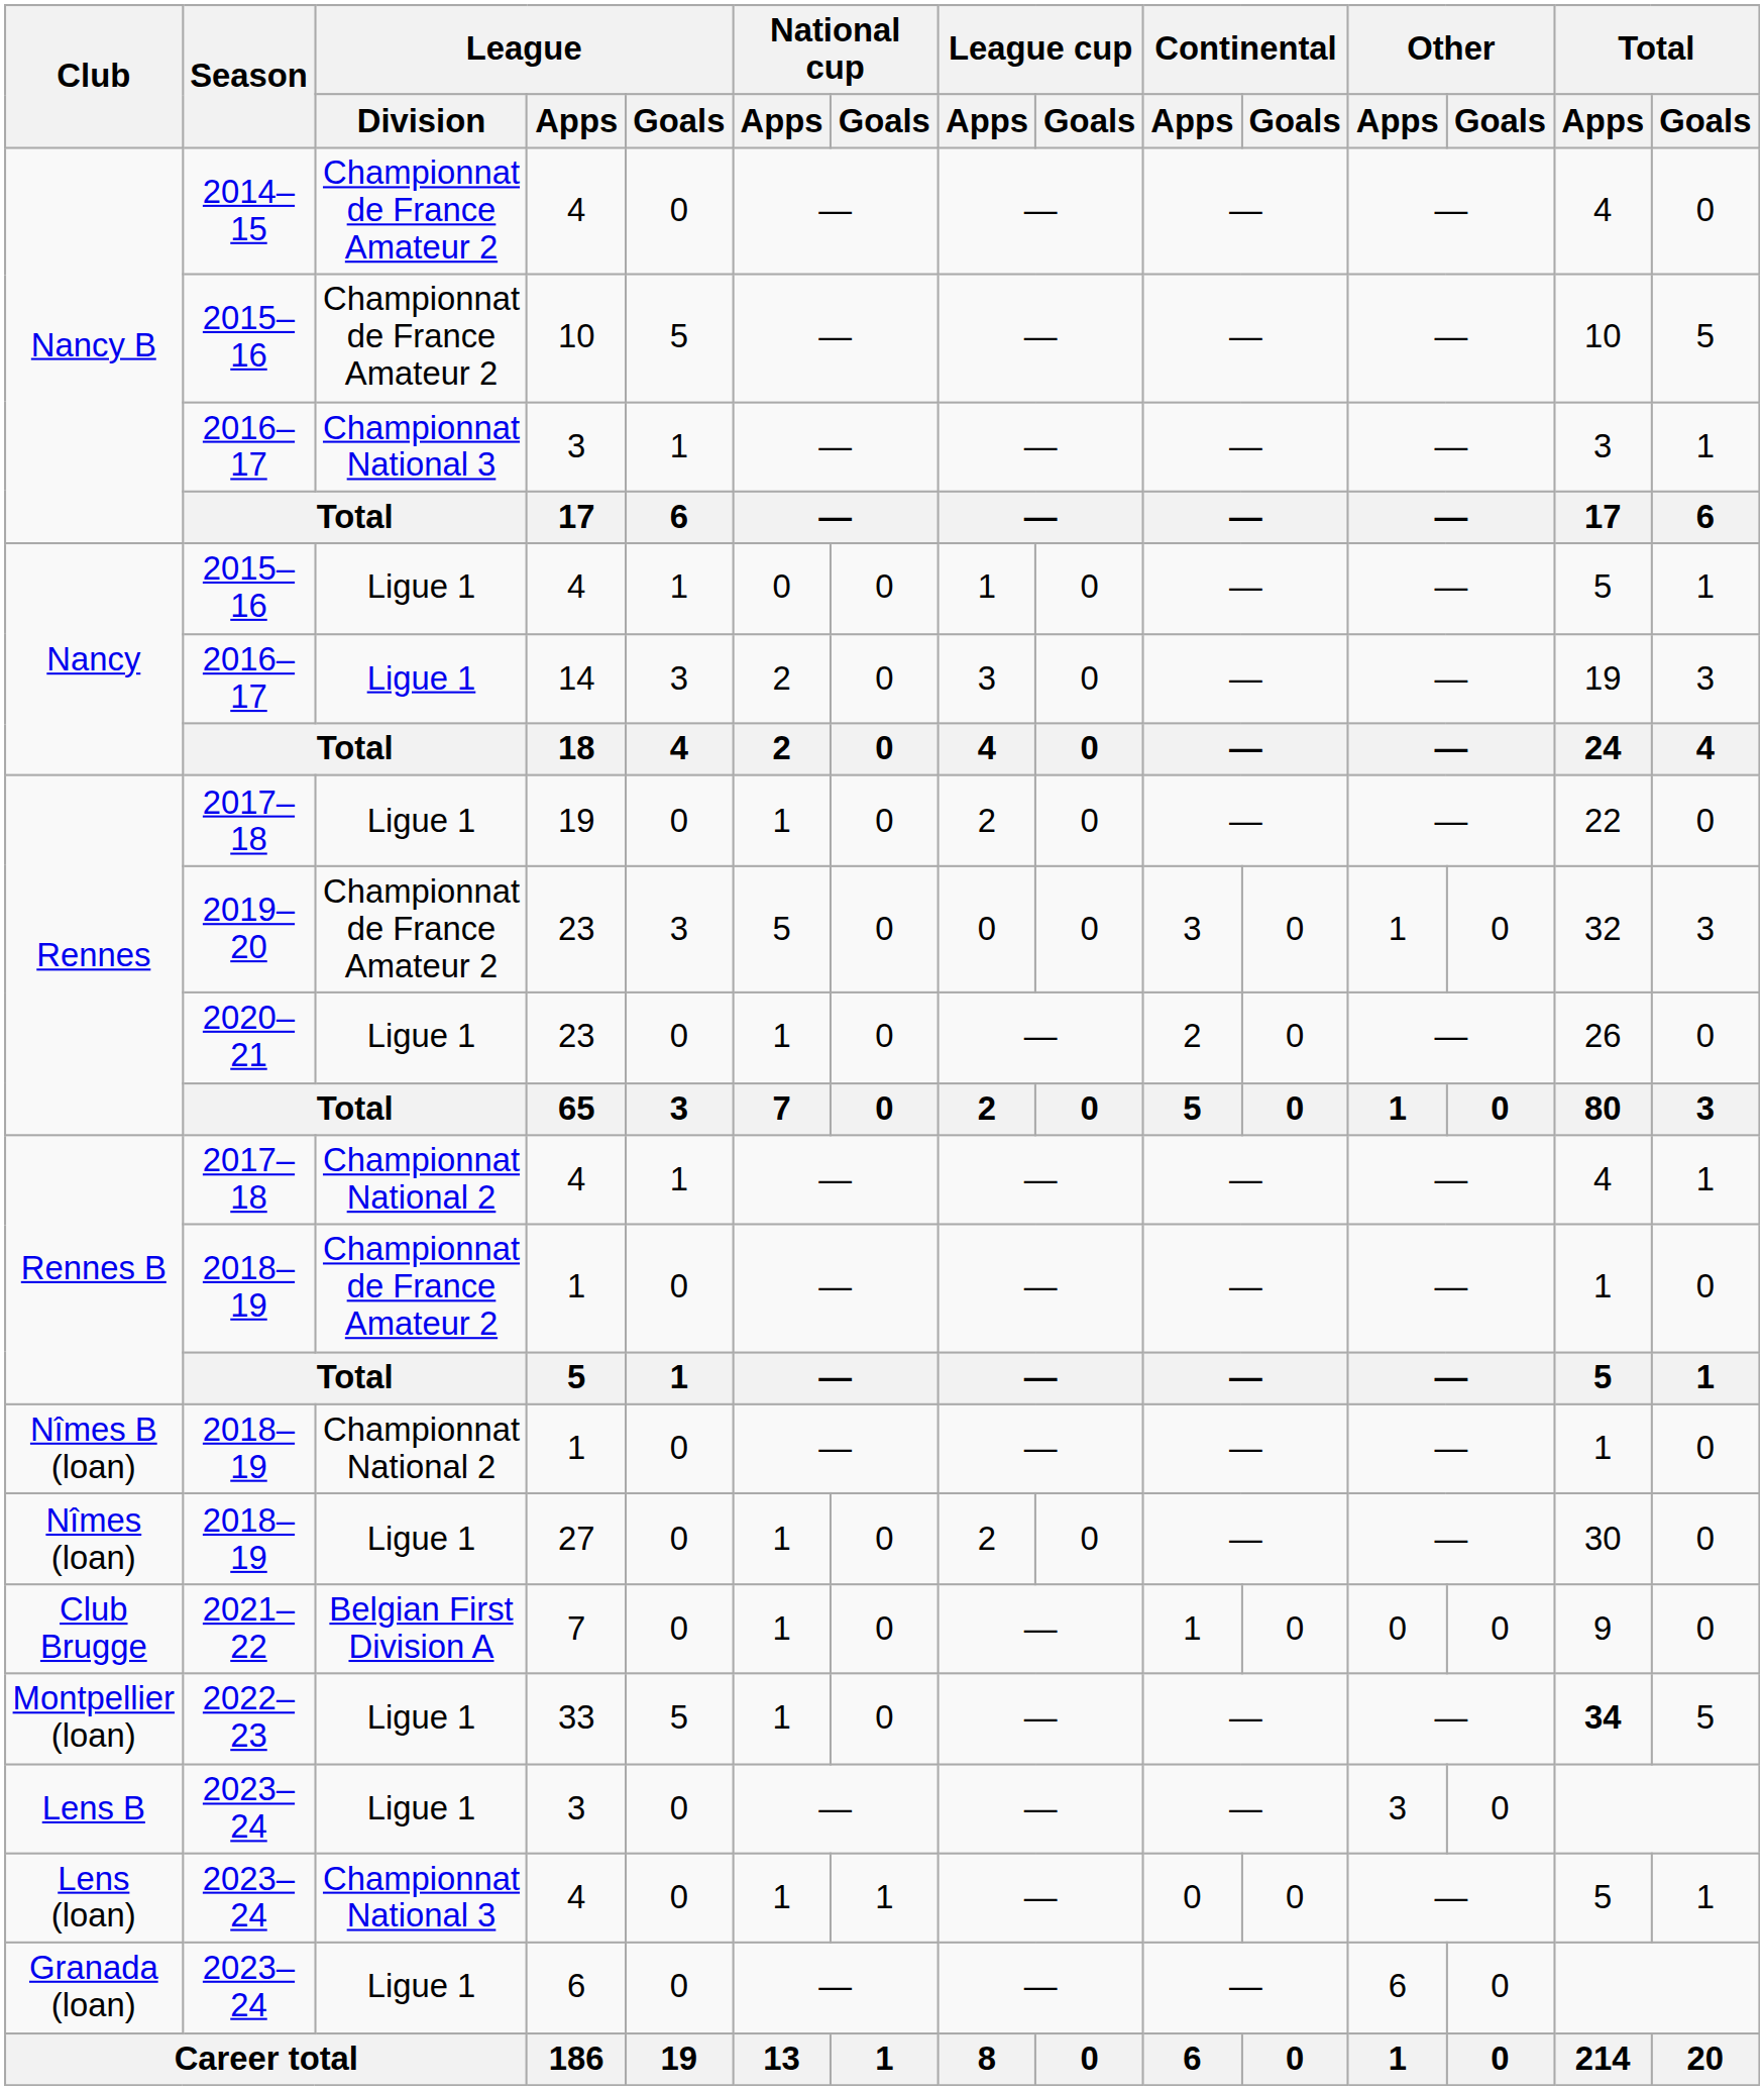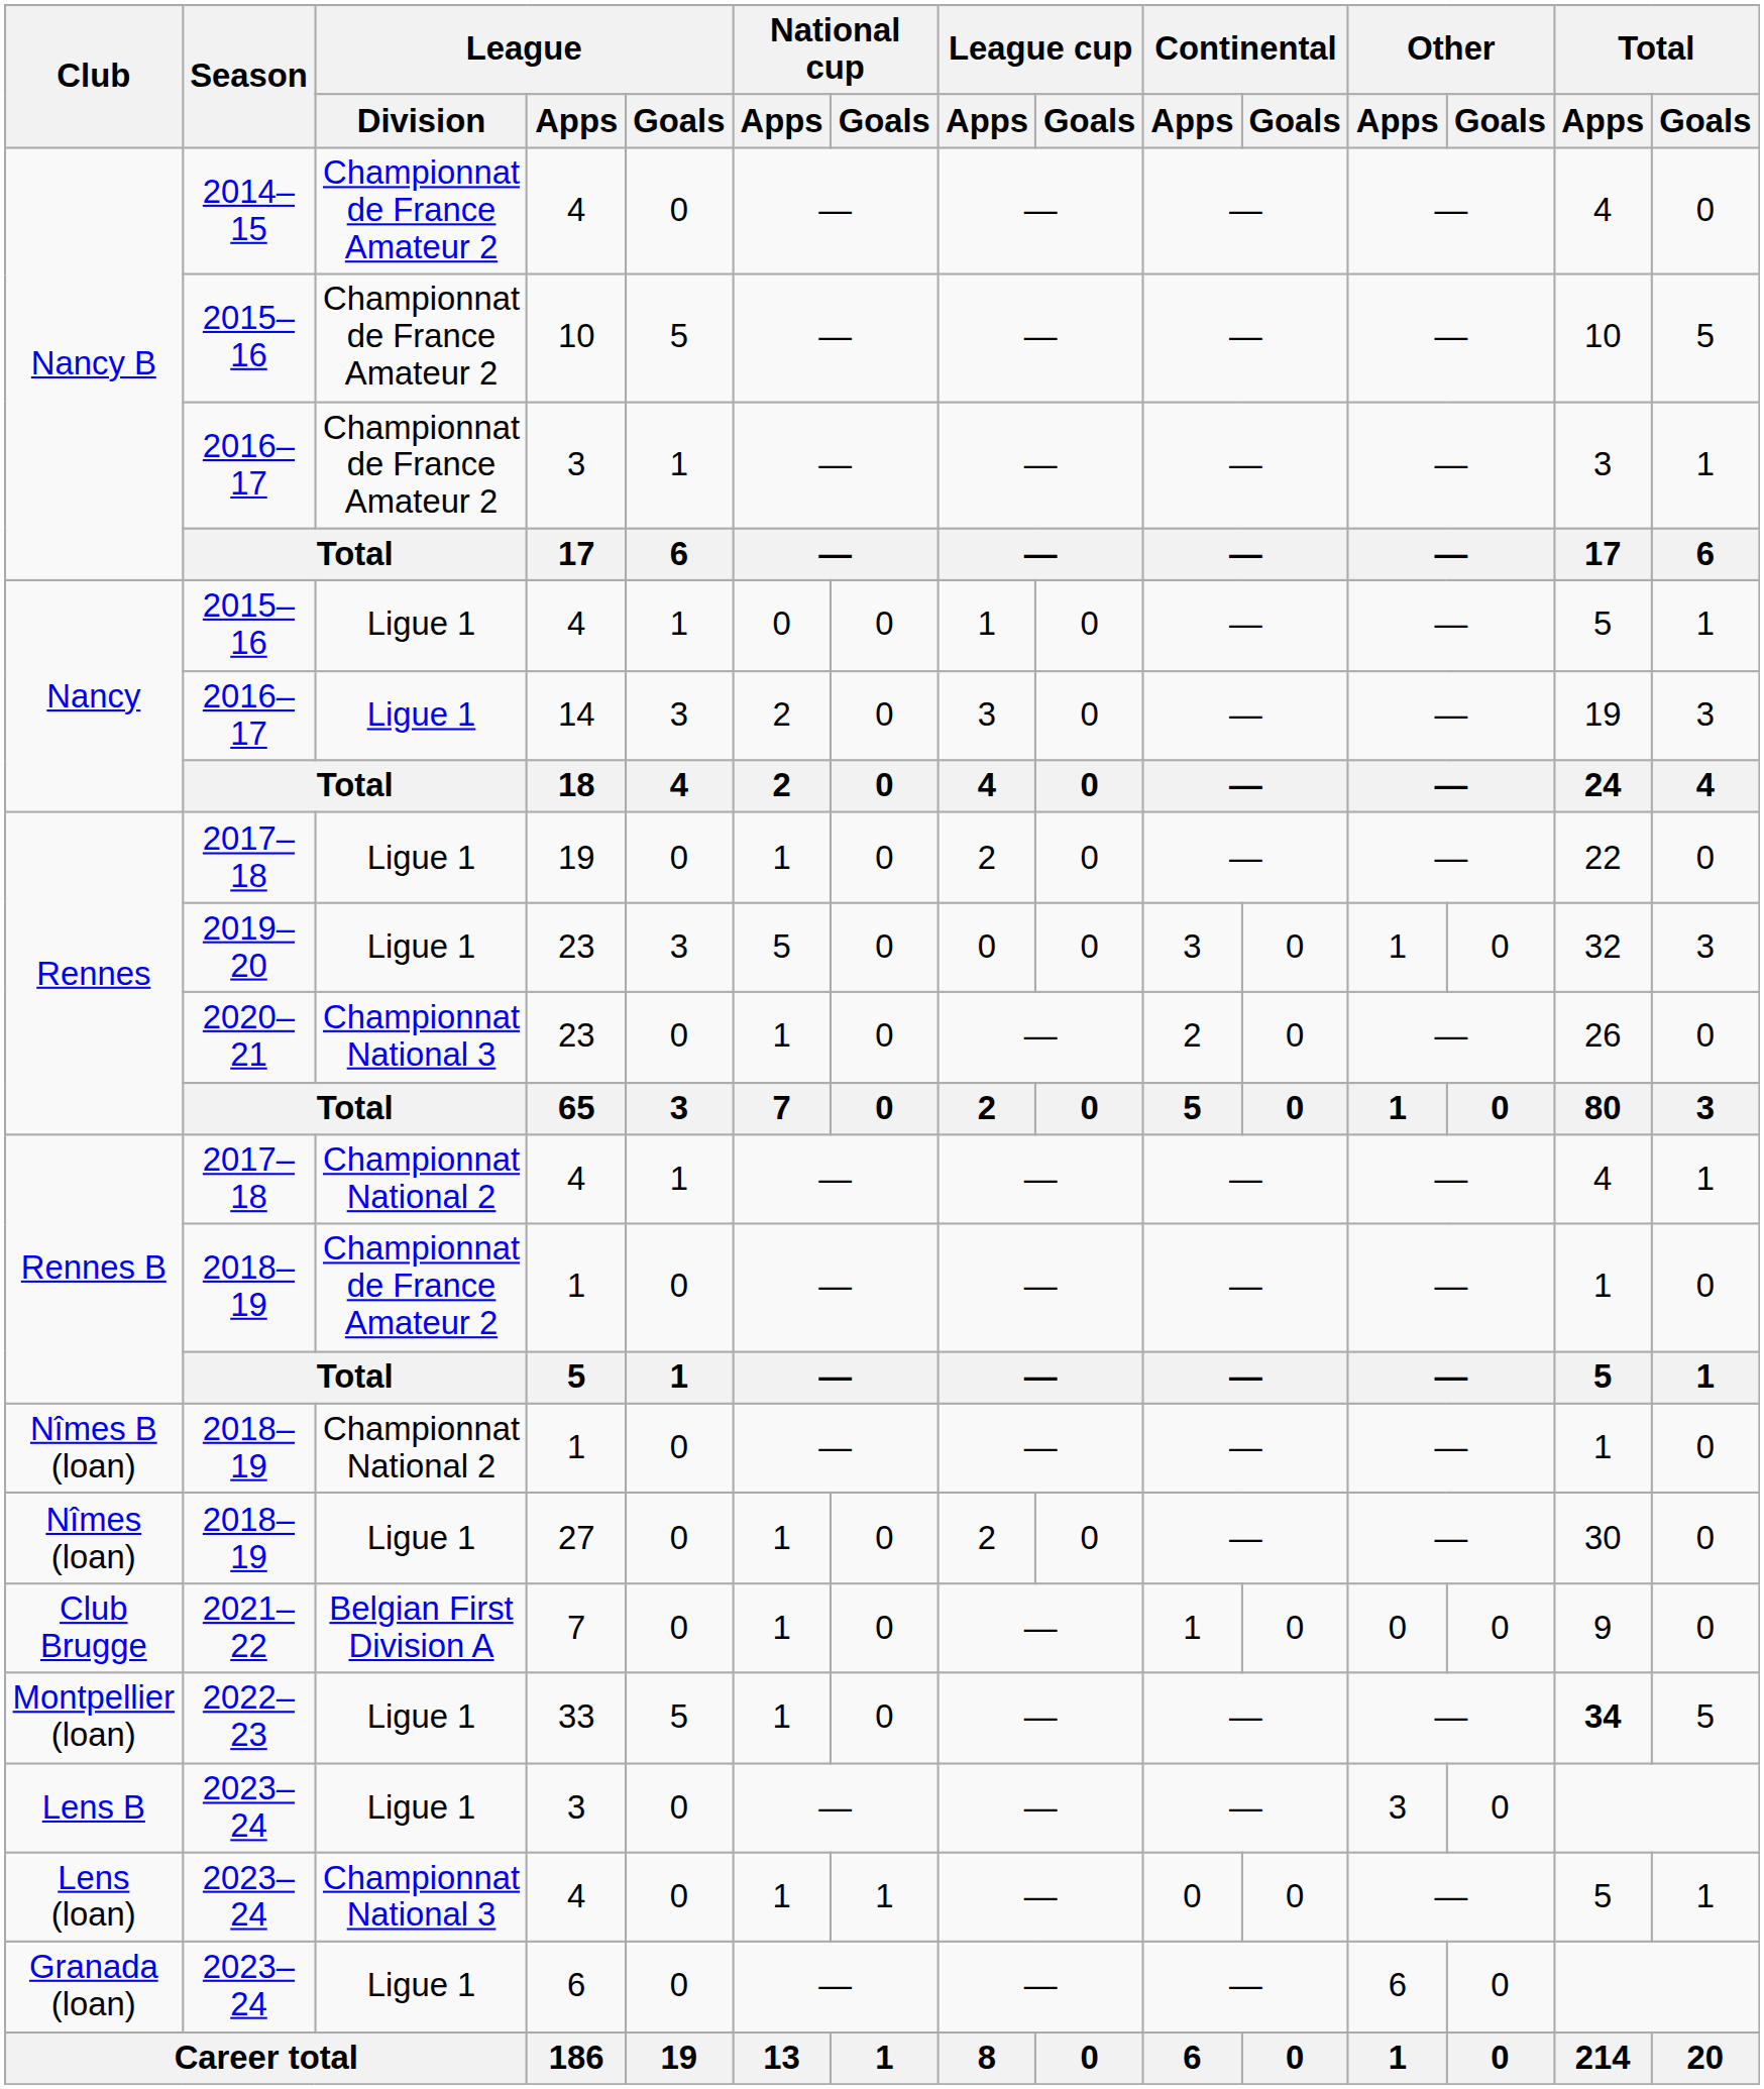 <table class="wikitable" style="text-align: center">
 <tr>
 <th rowspan="2">Club</th>
 <th rowspan="2">Season</th>
 <th colspan="3">League</th>
 <th colspan="2">National cup</th>
 <th colspan="2">League cup</th>
 <th colspan="2">Continental</th>
 <th colspan="2">Other</th>
 <th colspan="2">Total</th>
 </tr>
 <tr>
 <th>Division</th>
 <th>Apps</th>
 <th>Goals</th>
 <th>Apps</th>
 <th>Goals</th>
 <th>Apps</th>
 <th>Goals</th>
 <th>Apps</th>
 <th>Goals</th>
 <th>Apps</th>
 <th>Goals</th>
 <th>Apps</th>
 <th>Goals</th>
 </tr>
 <tr>
 <td rowspan="4"><a href='#'>Nancy B</a></td>
 <td><a href='#'>2014–15</a></td>
 <td><a href='#'>Championnat de France Amateur 2</a></td>
 <td>4</td>
 <td>0</td>
 <td colspan="2">—</td>
 <td colspan="2">—</td>
 <td colspan="2">—</td>
 <td colspan="2">—</td>
 <td>4</td>
 <td>0</td>
 </tr>
 <tr>
 <td><a href='#'>2015–16</a></td>
 <td>Championnat de France Amateur 2</td>
 <td>10</td>
 <td>5</td>
 <td colspan="2">—</td>
 <td colspan="2">—</td>
 <td colspan="2">—</td>
 <td colspan="2">—</td>
 <td>10</td>
 <td>5</td>
 </tr>
 <tr>
 <td><a href='#'>2016–17</a></td>
-<td><a href='#'>Championnat National 3</a></td>
+<td>Championnat de France Amateur 2</td>
 <td>3</td>
 <td>1</td>
 <td colspan="2">—</td>
 <td colspan="2">—</td>
 <td colspan="2">—</td>
 <td colspan="2">—</td>
 <td>3</td>
 <td>1</td>
 </tr>
 <tr>
 <th colspan="2">Total</th>
 <th>17</th>
 <th>6</th>
 <th colspan="2">—</th>
 <th colspan="2">—</th>
 <th colspan="2">—</th>
 <th colspan="2">—</th>
 <th>17</th>
 <th>6</th>
 </tr>
 <tr>
 <td rowspan="3"><a href='#'>Nancy</a></td>
 <td><a href='#'>2015–16</a></td>
 <td>Ligue 1</td>
 <td>4</td>
 <td>1</td>
 <td>0</td>
 <td>0</td>
 <td>1</td>
 <td>0</td>
 <td colspan="2">—</td>
 <td colspan="2">—</td>
 <td>5</td>
 <td>1</td>
 </tr>
 <tr>
 <td><a href='#'>2016–17</a></td>
 <td><a href='#'>Ligue 1</a></td>
 <td>14</td>
 <td>3</td>
 <td>2</td>
 <td>0</td>
 <td>3</td>
 <td>0</td>
 <td colspan="2">—</td>
 <td colspan="2">—</td>
 <td>19</td>
 <td>3</td>
 </tr>
 <tr>
 <th colspan="2">Total</th>
 <th>18</th>
 <th>4</th>
 <th>2</th>
 <th>0</th>
 <th>4</th>
 <th>0</th>
 <th colspan="2">—</th>
 <th colspan="2">—</th>
 <th>24</th>
 <th>4</th>
 </tr>
 <tr>
 <td rowspan="4"><a href='#'>Rennes</a></td>
 <td><a href='#'>2017–18</a></td>
 <td>Ligue 1</td>
 <td>19</td>
 <td>0</td>
 <td>1</td>
 <td>0</td>
 <td>2</td>
 <td>0</td>
 <td colspan="2">—</td>
 <td colspan="2">—</td>
 <td>22</td>
 <td>0</td>
 </tr>
 <tr>
 <td><a href='#'>2019–20</a></td>
-<td>Championnat de France Amateur 2</td>
+<td>Ligue 1</td>
 <td>23</td>
 <td>3</td>
 <td>5</td>
 <td>0</td>
 <td>0</td>
 <td>0</td>
 <td>3</td>
 <td>0</td>
 <td>1</td>
 <td>0</td>
 <td>32</td>
 <td>3</td>
 </tr>
 <tr>
 <td><a href='#'>2020–21</a></td>
-<td>Ligue 1</td>
+<td><a href='#'>Championnat National 3</a></td>
 <td>23</td>
 <td>0</td>
 <td>1</td>
 <td>0</td>
 <td colspan="2">—</td>
 <td>2</td>
 <td>0</td>
 <td colspan="2">—</td>
 <td>26</td>
 <td>0</td>
 </tr>
 <tr>
 <th colspan="2">Total</th>
 <th>65</th>
 <th>3</th>
 <th>7</th>
 <th>0</th>
 <th>2</th>
 <th>0</th>
 <th>5</th>
 <th>0</th>
 <th>1</th>
 <th>0</th>
 <th>80</th>
 <th>3</th>
 </tr>
 <tr>
 <td rowspan="3"><a href='#'>Rennes B</a></td>
 <td><a href='#'>2017–18</a></td>
 <td><a href='#'>Championnat National 2</a></td>
 <td>4</td>
 <td>1</td>
 <td colspan="2">—</td>
 <td colspan="2">—</td>
 <td colspan="2">—</td>
 <td colspan="2">—</td>
 <td>4</td>
 <td>1</td>
 </tr>
 <tr>
 <td><a href='#'>2018–19</a></td>
 <td><a href='#'>Championnat de France Amateur 2</a></td>
 <td>1</td>
 <td>0</td>
 <td colspan="2">—</td>
 <td colspan="2">—</td>
 <td colspan="2">—</td>
 <td colspan="2">—</td>
 <td>1</td>
 <td>0</td>
 </tr>
 <tr>
 <th colspan="2">Total</th>
 <th>5</th>
 <th>1</th>
 <th colspan="2">—</th>
 <th colspan="2">—</th>
 <th colspan="2">—</th>
 <th colspan="2">—</th>
 <th>5</th>
 <th>1</th>
 </tr>
 <tr>
 <td><a href='#'>Nîmes B</a> (loan)</td>
 <td><a href='#'>2018–19</a></td>
 <td>Championnat National 2</td>
 <td>1</td>
 <td>0</td>
 <td colspan="2">—</td>
 <td colspan="2">—</td>
 <td colspan="2">—</td>
 <td colspan="2">—</td>
 <td>1</td>
 <td>0</td>
 </tr>
 <tr>
 <td><a href='#'>Nîmes</a> (loan)</td>
 <td><a href='#'>2018–19</a></td>
 <td>Ligue 1</td>
 <td>27</td>
 <td>0</td>
 <td>1</td>
 <td>0</td>
 <td>2</td>
 <td>0</td>
 <td colspan="2">—</td>
 <td colspan="2">—</td>
 <td>30</td>
 <td>0</td>
 </tr>
 <tr>
 <td><a href='#'>Club Brugge</a></td>
 <td><a href='#'>2021–22</a></td>
 <td><a href='#'>Belgian First Division A</a></td>
 <td>7</td>
 <td>0</td>
 <td>1</td>
 <td>0</td>
 <td colspan="2">—</td>
 <td>1</td>
 <td>0</td>
 <td>0</td>
 <td>0</td>
 <td>9</td>
 <td>0</td>
 </tr>
 <tr>
 <td><a href='#'>Montpellier</a> (loan)</td>
 <td><a href='#'>2022–23</a></td>
 <td>Ligue 1</td>
 <td>33</td>
 <td>5</td>
 <td>1</td>
 <td>0</td>
 <td colspan="2">—</td>
 <td colspan="2">—</td>
 <td colspan="2">—</td>
 <td><strong>34</strong></td>
 <td>5</td>
 </tr>
 <tr>
 <td><a href='#'>Lens B</a></td>
 <td><a href='#'>2023–24</a></td>
 <td>Ligue 1</td>
 <td>3</td>
 <td>0</td>
 <td colspan="2">—</td>
 <td colspan="2">—</td>
 <td colspan="2">—</td>
 <td>3</td>
 <td>0</td>
 </tr>
 <tr>
 <td><a href='#'>Lens</a> (loan)</td>
 <td><a href='#'>2023–24</a></td>
 <td><a href='#'>Championnat National 3</a></td>
 <td>4</td>
 <td>0</td>
 <td>1</td>
 <td>1</td>
 <td colspan="2">—</td>
 <td>0</td>
 <td>0</td>
 <td colspan="2">—</td>
 <td>5</td>
 <td>1</td>
 </tr>
 <tr>
 <td><a href='#'>Granada</a> (loan)</td>
 <td><a href='#'>2023–24</a></td>
 <td>Ligue 1</td>
 <td>6</td>
 <td>0</td>
 <td colspan="2">—</td>
 <td colspan="2">—</td>
 <td colspan="2">—</td>
 <td>6</td>
 <td>0</td>
 </tr>
 <tr>
 <th colspan="3">Career total</th>
 <th>186</th>
 <th>19</th>
 <th>13</th>
 <th>1</th>
 <th>8</th>
 <th>0</th>
 <th>6</th>
 <th>0</th>
 <th>1</th>
 <th>0</th>
 <th>214</th>
 <th>20</th>
 </tr>
 </table>
